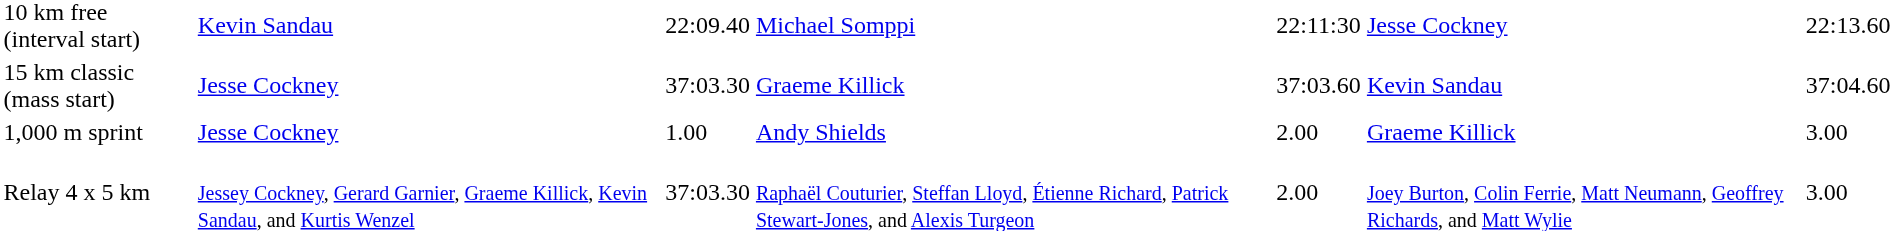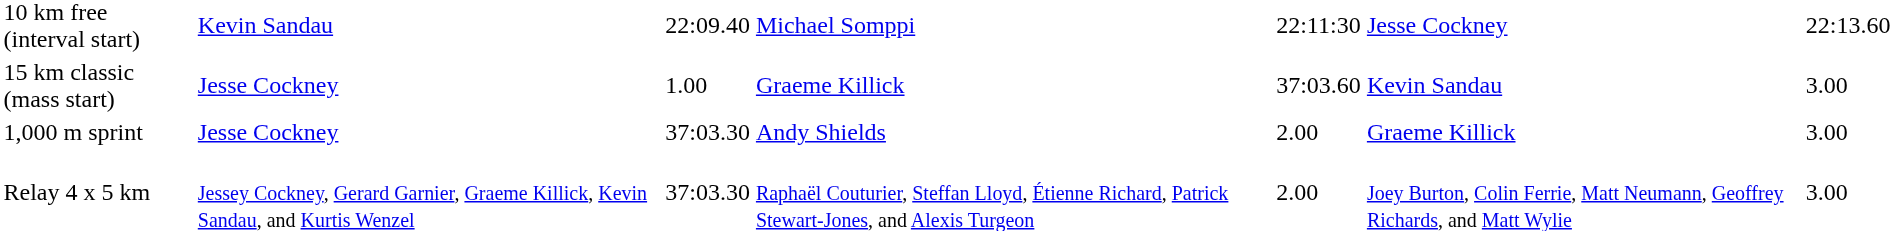 <table>
 <tr>
 <td>10 km free (interval start)</td>
 <td><a href='#'>Kevin Sandau</a><br></td>
 <td>22:09.40</td>
 <td><a href='#'>Michael Somppi</a><br></td>
 <td>22:11:30</td>
 <td><a href='#'>Jesse Cockney</a><br></td>
 <td>22:13.60</td>
 </tr>
 <tr>
 <td>15 km classic (mass start)</td>
 <td><a href='#'>Jesse Cockney</a><br></td>
-<td>37:03.30</td>
+<td>1.00</td>
 <td><a href='#'>Graeme Killick</a><br></td>
 <td>37:03.60</td>
 <td><a href='#'>Kevin Sandau</a><br></td>
-<td>37:04.60</td>
+<td>3.00</td>
 </tr>
 <tr>
 <td>1,000 m sprint</td>
 <td><a href='#'>Jesse Cockney</a><br></td>
-<td>1.00</td>
+<td>37:03.30</td>
 <td><a href='#'>Andy Shields</a><br></td>
 <td>2.00</td>
 <td><a href='#'>Graeme Killick</a><br></td>
 <td>3.00</td>
 </tr>
 <tr>
 <td>Relay 4 x 5 km</td>
 <td><br><small><a href='#'>Jessey Cockney</a>, <a href='#'>Gerard Garnier</a>, <a href='#'>Graeme Killick</a>, <a href='#'>Kevin Sandau</a>, and <a href='#'>Kurtis Wenzel</a></small></td>
 <td>37:03.30</td>
 <td><br><small><a href='#'>Raphaël Couturier</a>, <a href='#'>Steffan Lloyd</a>, <a href='#'>Étienne Richard</a>, <a href='#'>Patrick Stewart-Jones</a>, and <a href='#'>Alexis Turgeon</a></small></td>
 <td>2.00</td>
 <td><br><small><a href='#'>Joey Burton</a>, <a href='#'>Colin Ferrie</a>, <a href='#'>Matt Neumann</a>, <a href='#'>Geoffrey Richards</a>, and <a href='#'>Matt Wylie</a></small></td>
 <td>3.00</td>
 </tr>
 </table>
